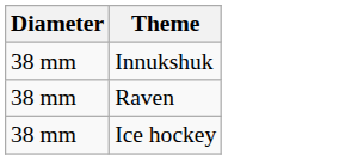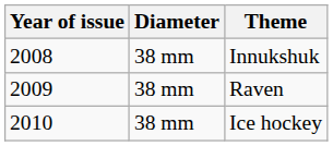 <table class="wikitable">
 <tr>
+<th>Year of issue</th>
 <th>Diameter</th>
 <th>Theme</th>
 </tr>
 <tr>
+<td>2008</td>
 <td>38 mm</td>
 <td>Innukshuk</td>
 </tr>
 <tr>
+<td>2009</td>
 <td>38 mm</td>
 <td>Raven</td>
 </tr>
 <tr>
+<td>2010</td>
 <td>38 mm</td>
 <td>Ice hockey</td>
 </tr>
 </table>
